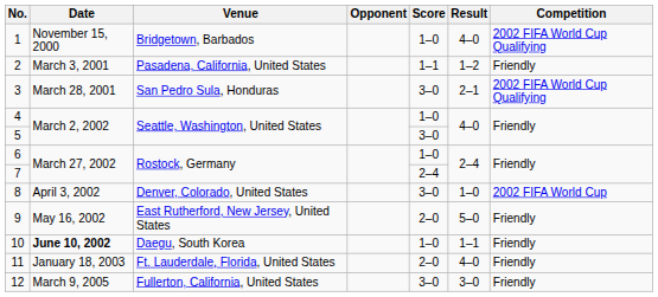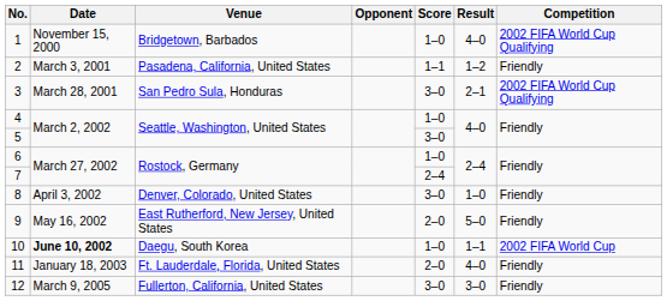 <table class="wikitable sortable">
 <tr>
 <th scope="col">No.</th>
 <th scope="col">Date</th>
 <th scope="col">Venue</th>
 <th scope="col">Opponent</th>
 <th scope="col">Score</th>
 <th scope="col">Result</th>
 <th scope="col">Competition</th>
 </tr>
 <tr>
 <td align="center">1</td>
 <td>November 15, 2000</td>
 <td><a href='#'>Bridgetown</a>, Barbados</td>
 <td></td>
 <td align="center">1–0</td>
 <td align="center">4–0</td>
 <td><a href='#'>2002 FIFA World Cup Qualifying</a></td>
 </tr>
 <tr>
 <td align="center">2</td>
 <td>March 3, 2001</td>
 <td><a href='#'>Pasadena, California</a>, United States</td>
 <td></td>
 <td align="center">1–1</td>
 <td align="center">1–2</td>
 <td>Friendly</td>
 </tr>
 <tr>
 <td align="center">3</td>
 <td>March 28, 2001</td>
 <td><a href='#'>San Pedro Sula</a>, Honduras</td>
 <td></td>
 <td align="center">3–0</td>
 <td align="center">2–1</td>
 <td><a href='#'>2002 FIFA World Cup Qualifying</a></td>
 </tr>
 <tr>
 <td align="center">4</td>
 <td rowspan="2">March 2, 2002</td>
 <td rowspan="2"><a href='#'>Seattle, Washington</a>, United States</td>
 <td rowspan="2"></td>
 <td align="center">1–0</td>
 <td rowspan="2" style="text-align:center">4–0</td>
 <td rowspan="2">Friendly</td>
 </tr>
 <tr>
 <td align="center">5</td>
 <td align="center">3–0</td>
 </tr>
 <tr>
 <td align="center">6</td>
 <td rowspan="2">March 27, 2002</td>
 <td rowspan="2"><a href='#'>Rostock</a>, Germany</td>
 <td rowspan="2"></td>
 <td align="center">1–0</td>
 <td rowspan="2" style="text-align:center">2–4</td>
 <td rowspan="2">Friendly</td>
 </tr>
 <tr>
 <td align="center">7</td>
 <td align="center">2–4</td>
 </tr>
 <tr>
 <td align="center">8</td>
 <td>April 3, 2002</td>
 <td><a href='#'>Denver, Colorado</a>, United States</td>
 <td></td>
 <td align="center">3–0</td>
 <td align="center">1–0</td>
-<td><a href='#'>2002 FIFA World Cup</a></td>
+<td>Friendly</td>
 </tr>
 <tr>
 <td align="center">9</td>
 <td>May 16, 2002</td>
 <td><a href='#'>East Rutherford, New Jersey</a>, United States</td>
 <td></td>
 <td align="center">2–0</td>
 <td align="center">5–0</td>
 <td>Friendly</td>
 </tr>
 <tr>
 <td align="center">10</td>
 <td><strong>June 10, 2002</strong></td>
 <td><a href='#'>Daegu</a>, South Korea</td>
 <td></td>
 <td align="center">1–0</td>
 <td align="center">1–1</td>
-<td>Friendly</td>
+<td><a href='#'>2002 FIFA World Cup</a></td>
 </tr>
 <tr>
 <td align="center">11</td>
 <td>January 18, 2003</td>
 <td><a href='#'>Ft. Lauderdale, Florida</a>, United States</td>
 <td></td>
 <td align="center">2–0</td>
 <td align="center">4–0</td>
 <td>Friendly</td>
 </tr>
 <tr>
 <td align="center">12</td>
 <td>March 9, 2005</td>
 <td><a href='#'>Fullerton, California</a>, United States</td>
 <td></td>
 <td align="center">3–0</td>
 <td align="center">3–0</td>
 <td>Friendly</td>
 </tr>
 </table>
